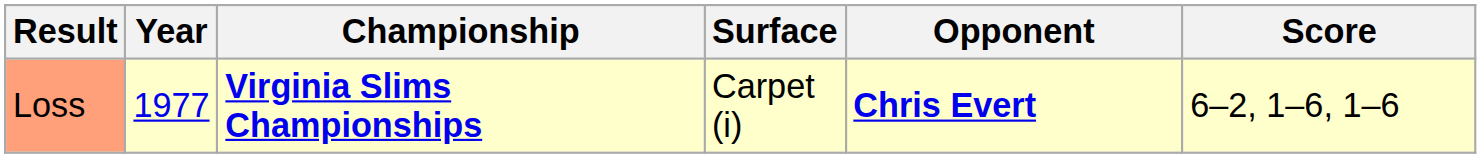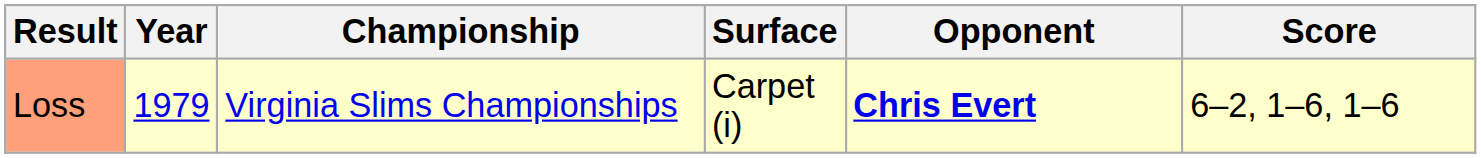 <table class="sortable wikitable">
 <tr>
 <th style="width:40px">Result</th>
 <th style="width:30px">Year</th>
 <th style="width:220px">Championship</th>
 <th style="width:50px">Surface</th>
 <th style="width:150px">Opponent</th>
 <th style="width:130px" class="unsortable">Score</th>
 </tr>
 <tr style="background:#ffc;">
 <td style="background:#ffa07a;">Loss</td>
-<td><a href='#'>1977</a></td>
-<td><strong><a href='#'>Virginia Slims Championships</a></strong></td>
+<td><a href='#'>1979</a></td>
+<td><a href='#'>Virginia Slims Championships</a></td>
 <td>Carpet (i)</td>
 <td><strong> <a href='#'>Chris Evert</a></strong></td>
 <td>6–2, 1–6, 1–6</td>
 </tr>
 </table>
